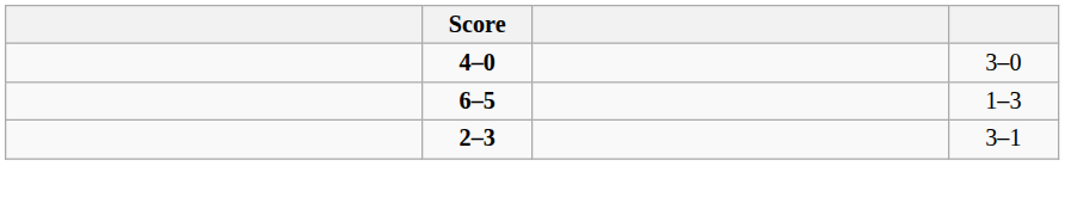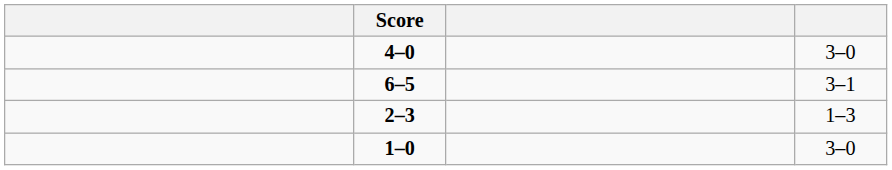 <table class="wikitable" style="text-align: center; ">
 <tr>
 <th align="right" width="270"></th>
 <th width="65">Score</th>
 <th align="left" width="270"></th>
 <th width="65"></th>
 </tr>
 <tr>
 <td align="left"><strong></strong></td>
 <td><strong>4–0</strong></td>
 <td align="left"></td>
 <td>3–0 <strong></strong></td>
 </tr>
 <tr>
 <td align="left"><strong></strong></td>
 <td><strong>6–5</strong></td>
 <td align="left"></td>
-<td>1–3 <strong></strong></td>
+<td>3–1 <strong></strong></td>
 </tr>
 <tr>
 <td align="left"></td>
 <td><strong>2–3</strong></td>
 <td align="left"><strong></strong></td>
-<td>3–1 <strong></strong></td>
+<td>1–3 <strong></strong></td>
+</tr>
+<tr>
+<td align="left"><strong></strong></td>
+<td><strong>1–0</strong></td>
+<td align="left"></td>
+<td>3–0 <strong></strong></td>
 </tr>
 </table>
